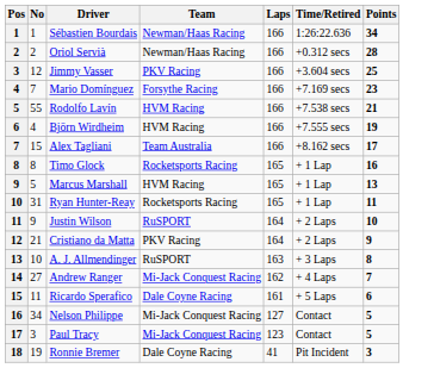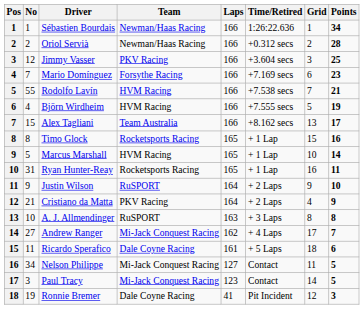 <table class="wikitable" style="font-size:95%;">
 <tr>
 <th>Pos</th>
 <th>No</th>
 <th>Driver</th>
 <th>Team</th>
 <th>Laps</th>
 <th>Time/Retired</th>
+<th>Grid</th>
 <th>Points</th>
 </tr>
 <tr>
 <th>1</th>
 <td>1</td>
 <td> <a href='#'>Sébastien Bourdais</a></td>
 <td><a href='#'>Newman/Haas Racing</a></td>
 <td>166</td>
 <td>1:26:22.636</td>
+<td>1</td>
 <td><strong>34</strong></td>
 </tr>
 <tr>
 <th>2</th>
 <td>2</td>
 <td> <a href='#'>Oriol Servià</a></td>
 <td>Newman/Haas Racing</td>
 <td>166</td>
 <td>+0.312 secs</td>
+<td>2</td>
 <td><strong>28</strong></td>
 </tr>
 <tr>
 <th>3</th>
 <td>12</td>
 <td> <a href='#'>Jimmy Vasser</a></td>
 <td><a href='#'>PKV Racing</a></td>
 <td>166</td>
 <td>+3.604 secs</td>
+<td>3</td>
 <td><strong>25</strong></td>
 </tr>
 <tr>
 <th>4</th>
 <td>7</td>
 <td> <a href='#'>Mario Domínguez</a></td>
 <td><a href='#'>Forsythe Racing</a></td>
 <td>166</td>
 <td>+7.169 secs</td>
+<td>6</td>
 <td><strong>23</strong></td>
 </tr>
 <tr>
 <th>5</th>
 <td>55</td>
 <td> <a href='#'>Rodolfo Lavín</a></td>
 <td><a href='#'>HVM Racing</a></td>
 <td>166</td>
 <td>+7.538 secs</td>
+<td>7</td>
 <td><strong>21</strong></td>
 </tr>
 <tr>
 <th>6</th>
 <td>4</td>
 <td> <a href='#'>Björn Wirdheim</a></td>
 <td>HVM Racing</td>
 <td>166</td>
 <td>+7.555 secs</td>
+<td>5</td>
 <td><strong>19</strong></td>
 </tr>
 <tr>
 <th>7</th>
 <td>15</td>
 <td> <a href='#'>Alex Tagliani</a></td>
 <td><a href='#'>Team Australia</a></td>
 <td>166</td>
 <td>+8.162 secs</td>
+<td>13</td>
 <td><strong>17</strong></td>
 </tr>
 <tr>
 <th>8</th>
 <td>8</td>
 <td> <a href='#'>Timo Glock</a></td>
 <td><a href='#'>Rocketsports Racing</a></td>
 <td>165</td>
 <td>+ 1 Lap</td>
+<td>15</td>
 <td><strong>16</strong></td>
 </tr>
 <tr>
 <th>9</th>
 <td>5</td>
 <td> <a href='#'>Marcus Marshall</a></td>
 <td>HVM Racing</td>
 <td>165</td>
 <td>+ 1 Lap</td>
-<td><strong>13</strong></td>
+<td>10</td>
+<td><strong>14</strong></td>
 </tr>
 <tr>
 <th>10</th>
 <td>31</td>
 <td> <a href='#'>Ryan Hunter-Reay</a></td>
 <td>Rocketsports Racing</td>
 <td>165</td>
 <td>+ 1 Lap</td>
+<td>16</td>
 <td><strong>11</strong></td>
 </tr>
 <tr>
 <th>11</th>
 <td>9</td>
 <td> <a href='#'>Justin Wilson</a></td>
 <td><a href='#'>RuSPORT</a></td>
 <td>164</td>
 <td>+ 2 Laps</td>
+<td>9</td>
 <td><strong>10</strong></td>
 </tr>
 <tr>
 <th>12</th>
 <td>21</td>
 <td> <a href='#'>Cristiano da Matta</a></td>
 <td>PKV Racing</td>
 <td>164</td>
 <td>+ 2 Laps</td>
+<td>4</td>
 <td><strong>9</strong></td>
 </tr>
 <tr>
 <th>13</th>
 <td>10</td>
 <td> <a href='#'>A. J. Allmendinger</a></td>
 <td>RuSPORT</td>
 <td>163</td>
 <td>+ 3 Laps</td>
+<td>8</td>
 <td><strong>8</strong></td>
 </tr>
 <tr>
 <th>14</th>
 <td>27</td>
 <td> <a href='#'>Andrew Ranger</a></td>
 <td><a href='#'>Mi-Jack Conquest Racing</a></td>
 <td>162</td>
 <td>+ 4 Laps</td>
+<td>17</td>
 <td><strong>7</strong></td>
 </tr>
 <tr>
 <th>15</th>
 <td>11</td>
 <td> <a href='#'>Ricardo Sperafico</a></td>
 <td><a href='#'>Dale Coyne Racing</a></td>
 <td>161</td>
 <td>+ 5 Laps</td>
+<td>18</td>
 <td><strong>6</strong></td>
 </tr>
 <tr>
 <th>16</th>
 <td>34</td>
 <td> <a href='#'>Nelson Philippe</a></td>
 <td>Mi-Jack Conquest Racing</td>
 <td>127</td>
 <td>Contact</td>
+<td>11</td>
 <td><strong>5</strong></td>
 </tr>
 <tr>
 <th>17</th>
 <td>3</td>
 <td> <a href='#'>Paul Tracy</a></td>
 <td><a href='#'>Mi-Jack Conquest Racing</a></td>
 <td>123</td>
 <td>Contact</td>
+<td>14</td>
 <td><strong>5</strong></td>
 </tr>
 <tr>
 <th>18</th>
 <td>19</td>
 <td> <a href='#'>Ronnie Bremer</a></td>
 <td>Dale Coyne Racing</td>
 <td>41</td>
 <td>Pit Incident</td>
+<td>12</td>
 <td><strong>3</strong></td>
 </tr>
 </table>
